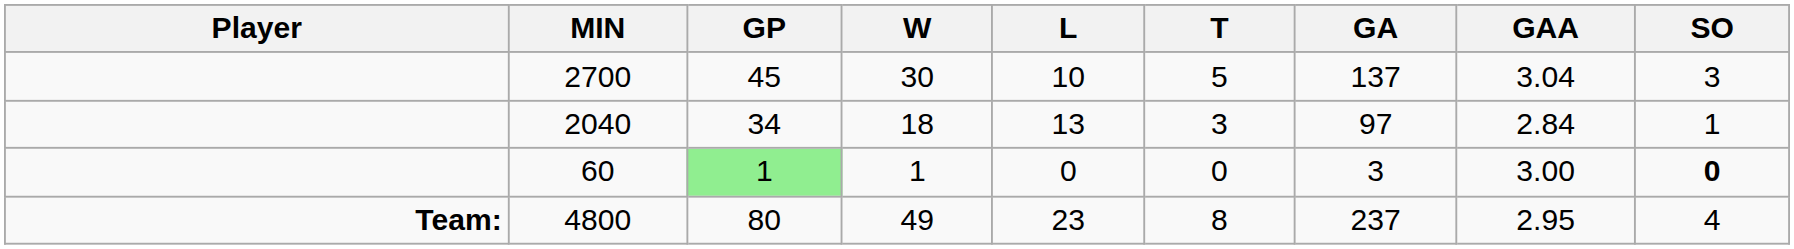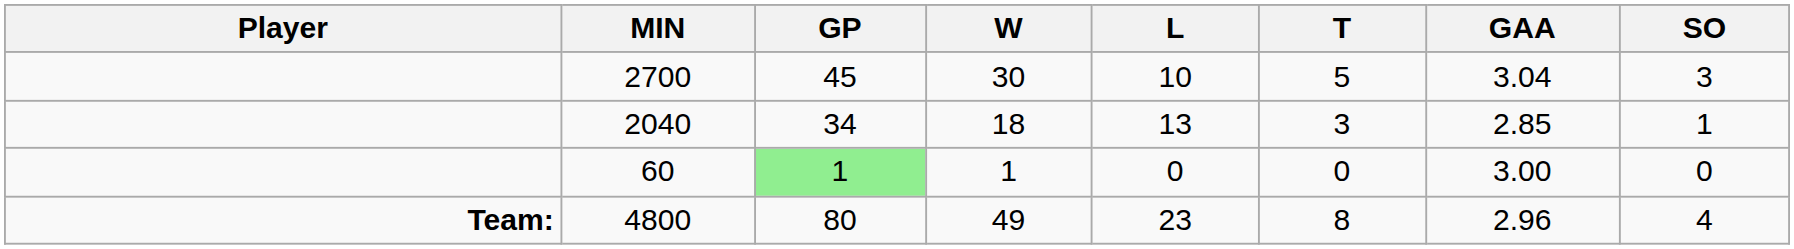 <table class="wikitable sortable" width="60%">
 <tr>
 <th bgcolor="#DDDDFF" width="10%">Player</th>
 <th width="3%" bgcolor="#DDDDFF" title="Minutes played">MIN</th>
 <th width="3%" bgcolor="#DDDDFF" title="Games played in">GP</th>
 <th width="3%" bgcolor="#DDDDFF" title="Wins">W</th>
 <th width="3%" bgcolor="#DDDDFF"title="Losses">L</th>
 <th width="3%" bgcolor="#DDDDFF" title="Ties">T</th>
-<th width="3%" bgcolor="#DDDDFF" title="Goals against">GA</th>
 <th width="3%" bgcolor="#DDDDFF" title="Goals against average">GAA</th>
 <th width="3%" bgcolor="#DDDDFF"title="Shut-outs">SO</th>
 </tr>
 <tr align="center">
 <td align="right"></td>
 <td>2700</td>
 <td>45</td>
 <td>30</td>
 <td>10</td>
 <td>5</td>
-<td>137</td>
 <td>3.04</td>
 <td>3</td>
 </tr>
 <tr align="center">
 <td align="right"></td>
 <td>2040</td>
 <td>34</td>
 <td>18</td>
 <td>13</td>
 <td>3</td>
-<td>97</td>
-<td>2.84</td>
+<td>2.85</td>
 <td>1</td>
 </tr>
 <tr align="center">
 <td align="right"></td>
 <td>60</td>
 <td style="background: lightgreen;">1</td>
 <td>1</td>
 <td>0</td>
 <td>0</td>
-<td>3</td>
 <td>3.00</td>
-<td><strong>0</strong></td>
+<td>0</td>
 </tr>
 <tr align="center">
 <td align="right"><strong>Team:</strong></td>
 <td>4800</td>
 <td>80</td>
 <td>49</td>
 <td>23</td>
 <td>8</td>
-<td>237</td>
-<td>2.95</td>
+<td>2.96</td>
 <td>4</td>
 </tr>
 </table>
